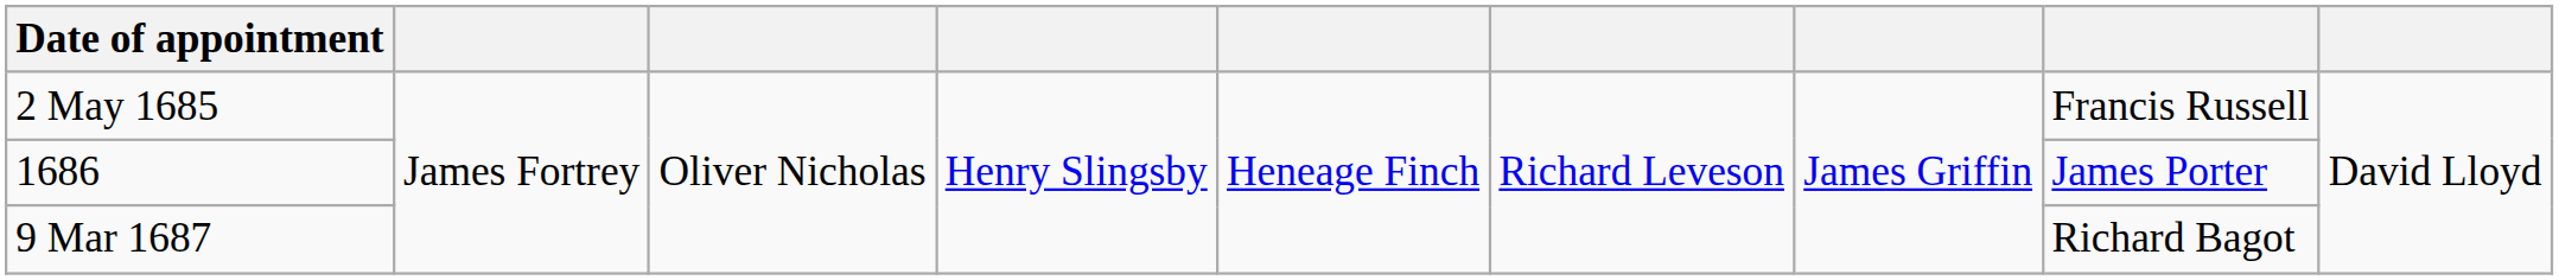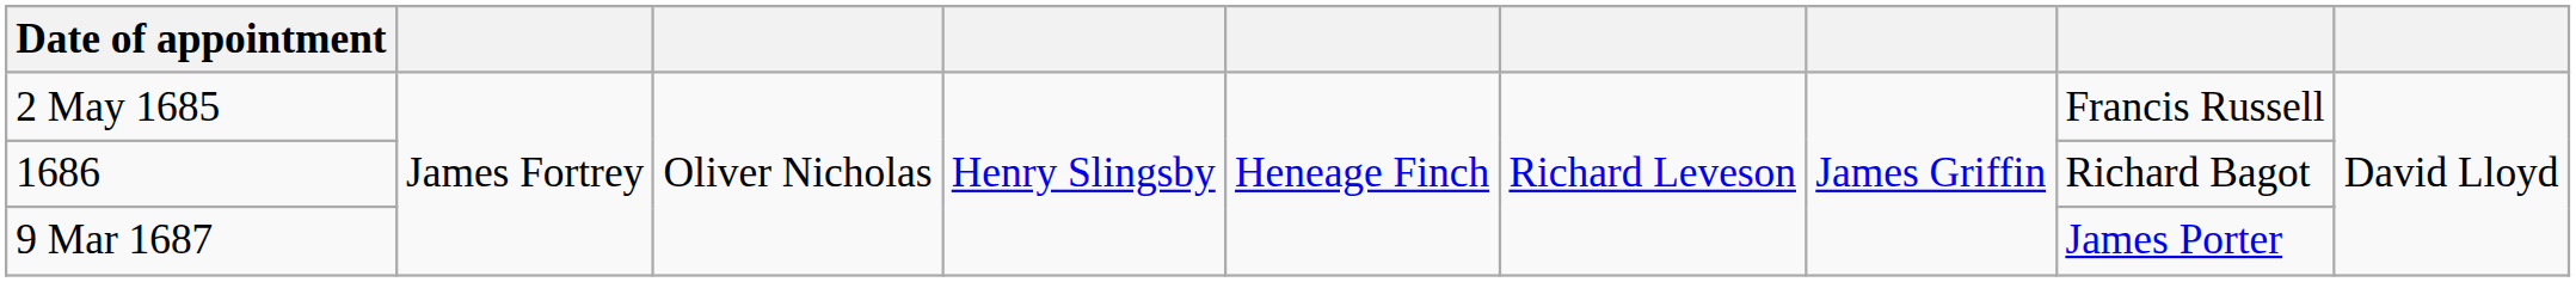 <table class="wikitable">
 <tr>
 <th>Date of appointment</th>
 <th></th>
 <th></th>
 <th></th>
 <th></th>
 <th></th>
 <th></th>
 <th></th>
 <th></th>
 </tr>
 <tr>
 <td>2 May 1685</td>
 <td rowspan=3>James Fortrey </td>
 <td rowspan=3>Oliver Nicholas</td>
 <td rowspan=3><a href='#'>Henry Slingsby</a></td>
 <td rowspan=3><a href='#'>Heneage Finch</a></td>
 <td rowspan=3><a href='#'>Richard Leveson</a></td>
 <td rowspan=3><a href='#'>James Griffin</a></td>
 <td>Francis Russell</td>
 <td rowspan=3>David Lloyd</td>
 </tr>
 <tr>
 <td>1686</td>
-<td><a href='#'>James Porter</a></td>
+<td>Richard Bagot </td>
 </tr>
 <tr>
 <td>9 Mar 1687</td>
-<td>Richard Bagot </td>
+<td><a href='#'>James Porter</a></td>
 </tr>
 </table>
